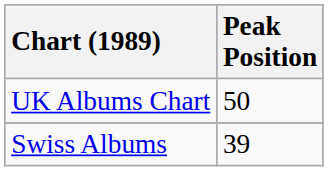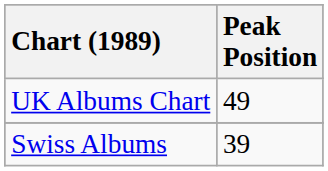 <table class="wikitable sortable">
 <tr>
 <th style="text-align:left;">Chart (1989)</th>
 <th style="text-align:left;">Peak<br> Position</th>
 </tr>
 <tr style="text-align:left;">
 <td style="text-align:left;"><a href='#'>UK Albums Chart</a></td>
-<td style="text-align:left;">50</td>
+<td style="text-align:left;">49</td>
 </tr>
 <tr>
 </tr>
 <tr style="text-align:left;">
 <td style="text-align:left;"><a href='#'>Swiss Albums</a></td>
 <td style="text-align:left;">39</td>
 </tr>
 </table>
